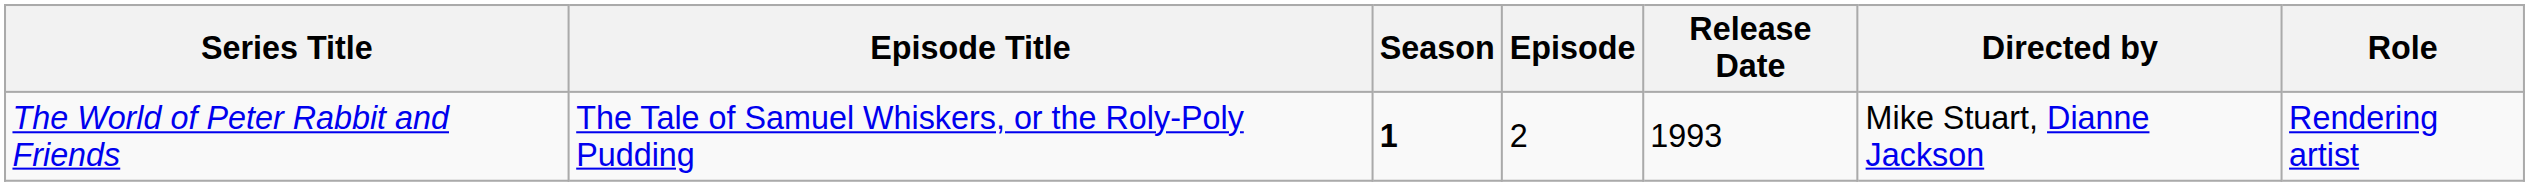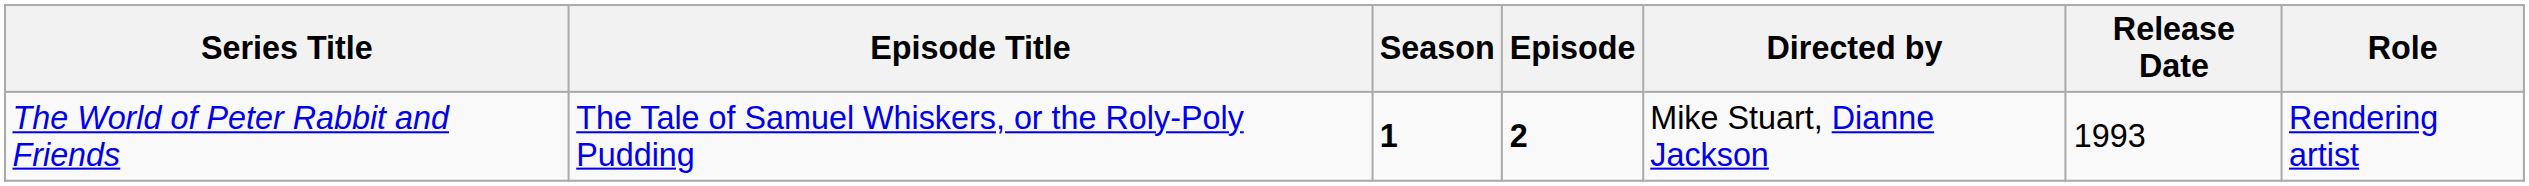 <table class="wikitable sortable">
 <tr>
 <th>Series Title</th>
 <th>Episode Title</th>
 <th>Season</th>
 <th>Episode</th>
+<th>Directed by</th>
 <th>Release Date</th>
-<th>Directed by</th>
 <th>Role</th>
 </tr>
 <tr>
 <td><em><a href='#'>The World of Peter Rabbit and Friends</a></em></td>
 <td><a href='#'>The Tale of Samuel Whiskers, or the Roly-Poly Pudding</a></td>
 <td><strong>1</strong></td>
-<td>2</td>
+<td><strong>2</strong></td>
+<td>Mike Stuart, <a href='#'>Dianne Jackson</a></td>
 <td>1993</td>
-<td>Mike Stuart, <a href='#'>Dianne Jackson</a></td>
 <td><a href='#'>Rendering artist</a></td>
 </tr>
 </table>
